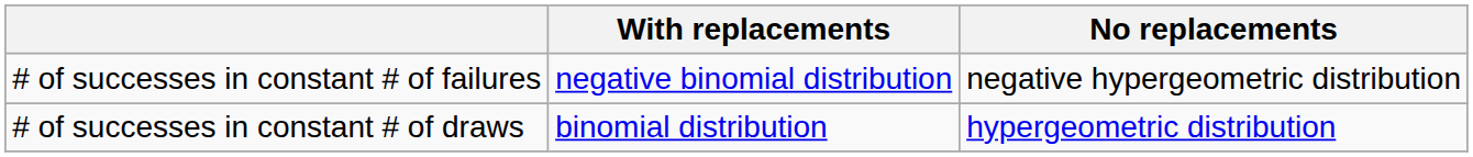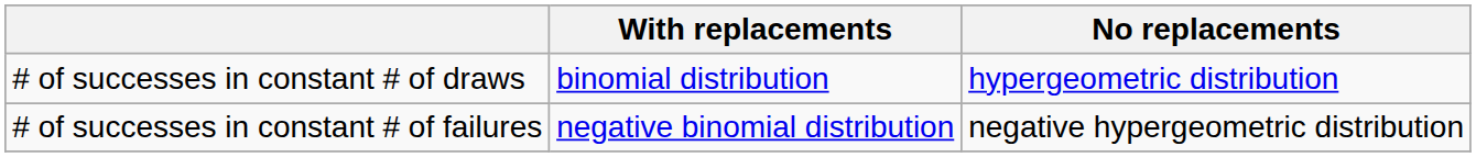 <table class="wikitable">
 <tr>
 <th></th>
 <th>With replacements</th>
 <th>No replacements</th>
 </tr>
 <tr>
+<td># of successes in constant # of draws</td>
+<td><a href='#'>binomial distribution</a></td>
+<td><a href='#'>hypergeometric distribution</a></td>
+</tr>
+<tr>
 <td># of successes in constant # of failures</td>
 <td><a href='#'>negative binomial distribution</a></td>
 <td>negative hypergeometric distribution</td>
 </tr>
-<tr>
-<td># of successes in constant # of draws</td>
-<td><a href='#'>binomial distribution</a></td>
-<td><a href='#'>hypergeometric distribution</a></td>
-</tr>
 </table>
